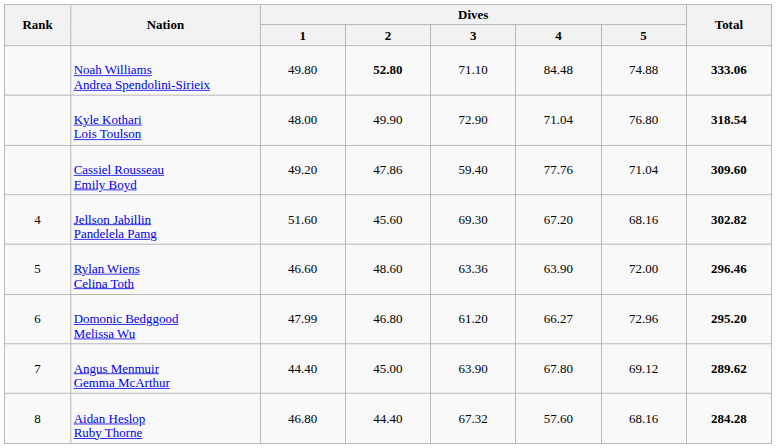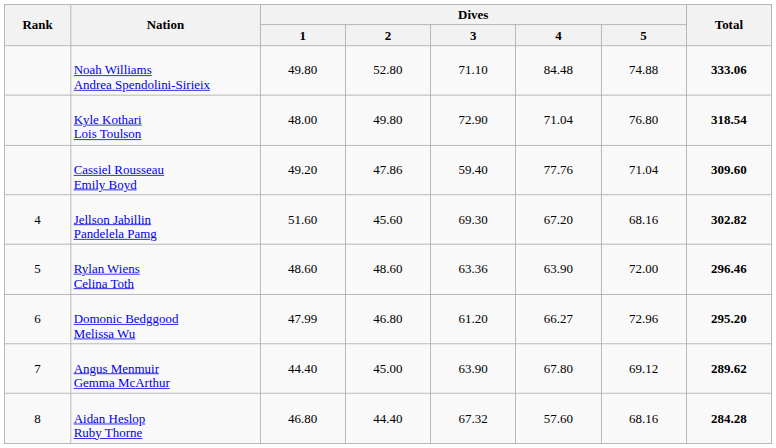 <table class="wikitable" width="75%">
 <tr>
 <th rowspan="2" width="7%">Rank</th>
 <th rowspan="2" width="20%">Nation</th>
 <th colspan="5">Dives</th>
 <th rowspan="2" width="9%">Total</th>
 </tr>
 <tr>
 <th width="9%">1</th>
 <th width="9%">2</th>
 <th width="9%">3</th>
 <th width="9%">4</th>
 <th width="9%">5</th>
 </tr>
 <tr align=center>
 <td></td>
 <td align=left>  <br><a href='#'>Noah Williams</a><br><a href='#'>Andrea Spendolini-Sirieix</a></td>
 <td>49.80</td>
-<td><strong>52.80</strong></td>
+<td>52.80</td>
 <td>71.10</td>
 <td>84.48</td>
 <td>74.88</td>
 <td><strong>333.06</strong></td>
 </tr>
 <tr align=center>
 <td></td>
 <td align=left>  <br><a href='#'>Kyle Kothari </a><br><a href='#'>Lois Toulson</a></td>
 <td>48.00</td>
-<td>49.90</td>
+<td>49.80</td>
 <td>72.90</td>
 <td>71.04</td>
 <td>76.80</td>
 <td><strong>318.54</strong></td>
 </tr>
 <tr align=center>
 <td></td>
 <td align=left>  <br><a href='#'>Cassiel Rousseau</a><br><a href='#'>Emily Boyd</a></td>
 <td>49.20</td>
 <td>47.86</td>
 <td>59.40</td>
 <td>77.76</td>
 <td>71.04</td>
 <td><strong>309.60</strong></td>
 </tr>
 <tr align=center>
 <td>4</td>
 <td align=left> <br><a href='#'>Jellson Jabillin</a><br><a href='#'>Pandelela Pamg</a></td>
 <td>51.60</td>
 <td>45.60</td>
 <td>69.30</td>
 <td>67.20</td>
 <td>68.16</td>
 <td><strong>302.82</strong></td>
 </tr>
 <tr align=center>
 <td>5</td>
 <td align=left><br><a href='#'>Rylan Wiens</a><br><a href='#'>Celina Toth</a></td>
-<td>46.60</td>
+<td>48.60</td>
 <td>48.60</td>
 <td>63.36</td>
 <td>63.90</td>
 <td>72.00</td>
 <td><strong>296.46</strong></td>
 </tr>
 <tr align=center>
 <td>6</td>
 <td align=left> <br><a href='#'>Domonic Bedggood</a><br><a href='#'>Melissa Wu</a></td>
 <td>47.99</td>
 <td>46.80</td>
 <td>61.20</td>
 <td>66.27</td>
 <td>72.96</td>
 <td><strong>295.20</strong></td>
 </tr>
 <tr align=center>
 <td>7</td>
 <td align=left>  <br><a href='#'>Angus Menmuir</a><br><a href='#'>Gemma McArthur</a></td>
 <td>44.40</td>
 <td>45.00</td>
 <td>63.90</td>
 <td>67.80</td>
 <td>69.12</td>
 <td><strong>289.62</strong></td>
 </tr>
 <tr align=center>
 <td>8</td>
 <td align=left> <br><a href='#'>Aidan Heslop</a><br><a href='#'>Ruby Thorne</a></td>
 <td>46.80</td>
 <td>44.40</td>
 <td>67.32</td>
 <td>57.60</td>
 <td>68.16</td>
 <td><strong>284.28</strong></td>
 </tr>
 </table>
